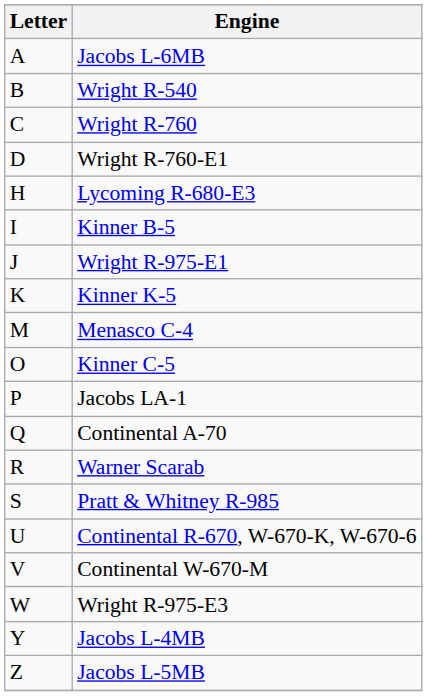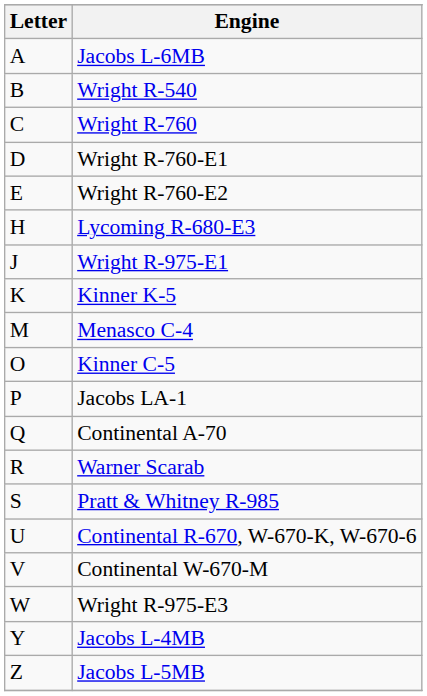 <table class="wikitable sortable floatright mw-collapsible autocollapse">
 <tr>
 </tr>
 <tr>
 <th>Letter</th>
 <th>Engine</th>
 </tr>
 <tr>
 <td>A</td>
 <td><a href='#'>Jacobs L-6MB</a></td>
 </tr>
 <tr>
 <td>B</td>
 <td><a href='#'>Wright R-540</a></td>
 </tr>
 <tr>
 <td>C</td>
 <td><a href='#'>Wright R-760</a></td>
 </tr>
 <tr>
 <td>D</td>
 <td>Wright R-760-E1</td>
 </tr>
 <tr>
+<td>E</td>
+<td>Wright R-760-E2</td>
+</tr>
+<tr>
 <td>H</td>
 <td><a href='#'>Lycoming R-680-E3</a></td>
-</tr>
-<tr>
-<td>I</td>
-<td><a href='#'>Kinner B-5</a></td>
 </tr>
 <tr>
 <td>J</td>
 <td><a href='#'>Wright R-975-E1</a></td>
 </tr>
 <tr>
 <td>K</td>
 <td><a href='#'>Kinner K-5</a></td>
 </tr>
 <tr>
 <td>M</td>
 <td><a href='#'>Menasco C-4</a></td>
 </tr>
 <tr>
 <td>O</td>
 <td><a href='#'>Kinner C-5</a></td>
 </tr>
 <tr>
 <td>P</td>
 <td>Jacobs LA-1</td>
 </tr>
 <tr>
 <td>Q</td>
 <td>Continental A-70</td>
 </tr>
 <tr>
 <td>R</td>
 <td><a href='#'>Warner Scarab</a></td>
 </tr>
 <tr>
 <td>S</td>
 <td><a href='#'>Pratt & Whitney R-985</a></td>
 </tr>
 <tr>
 <td>U</td>
 <td><a href='#'>Continental R-670</a>, W-670-K, W-670-6</td>
 </tr>
 <tr>
 <td>V</td>
 <td>Continental W-670-M</td>
 </tr>
 <tr>
 <td>W</td>
 <td>Wright R-975-E3</td>
 </tr>
 <tr>
 <td>Y</td>
 <td><a href='#'>Jacobs L-4MB</a></td>
 </tr>
 <tr>
 <td>Z</td>
 <td><a href='#'>Jacobs L-5MB</a></td>
 </tr>
 <tr>
 </tr>
 </table>
